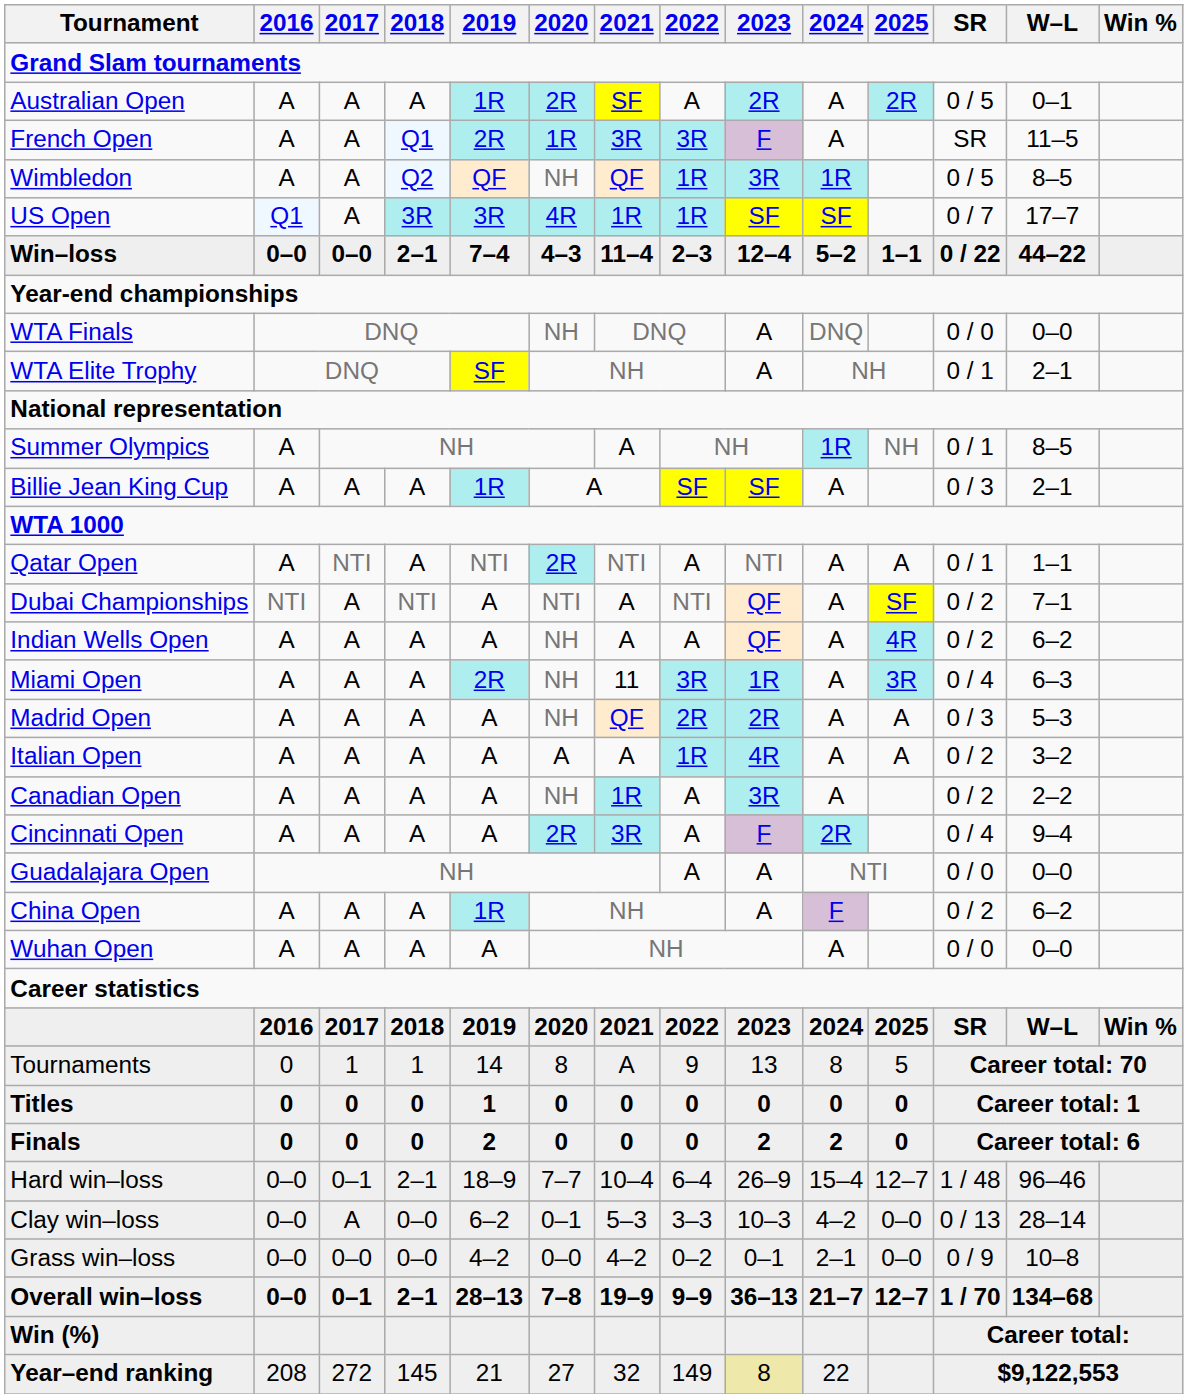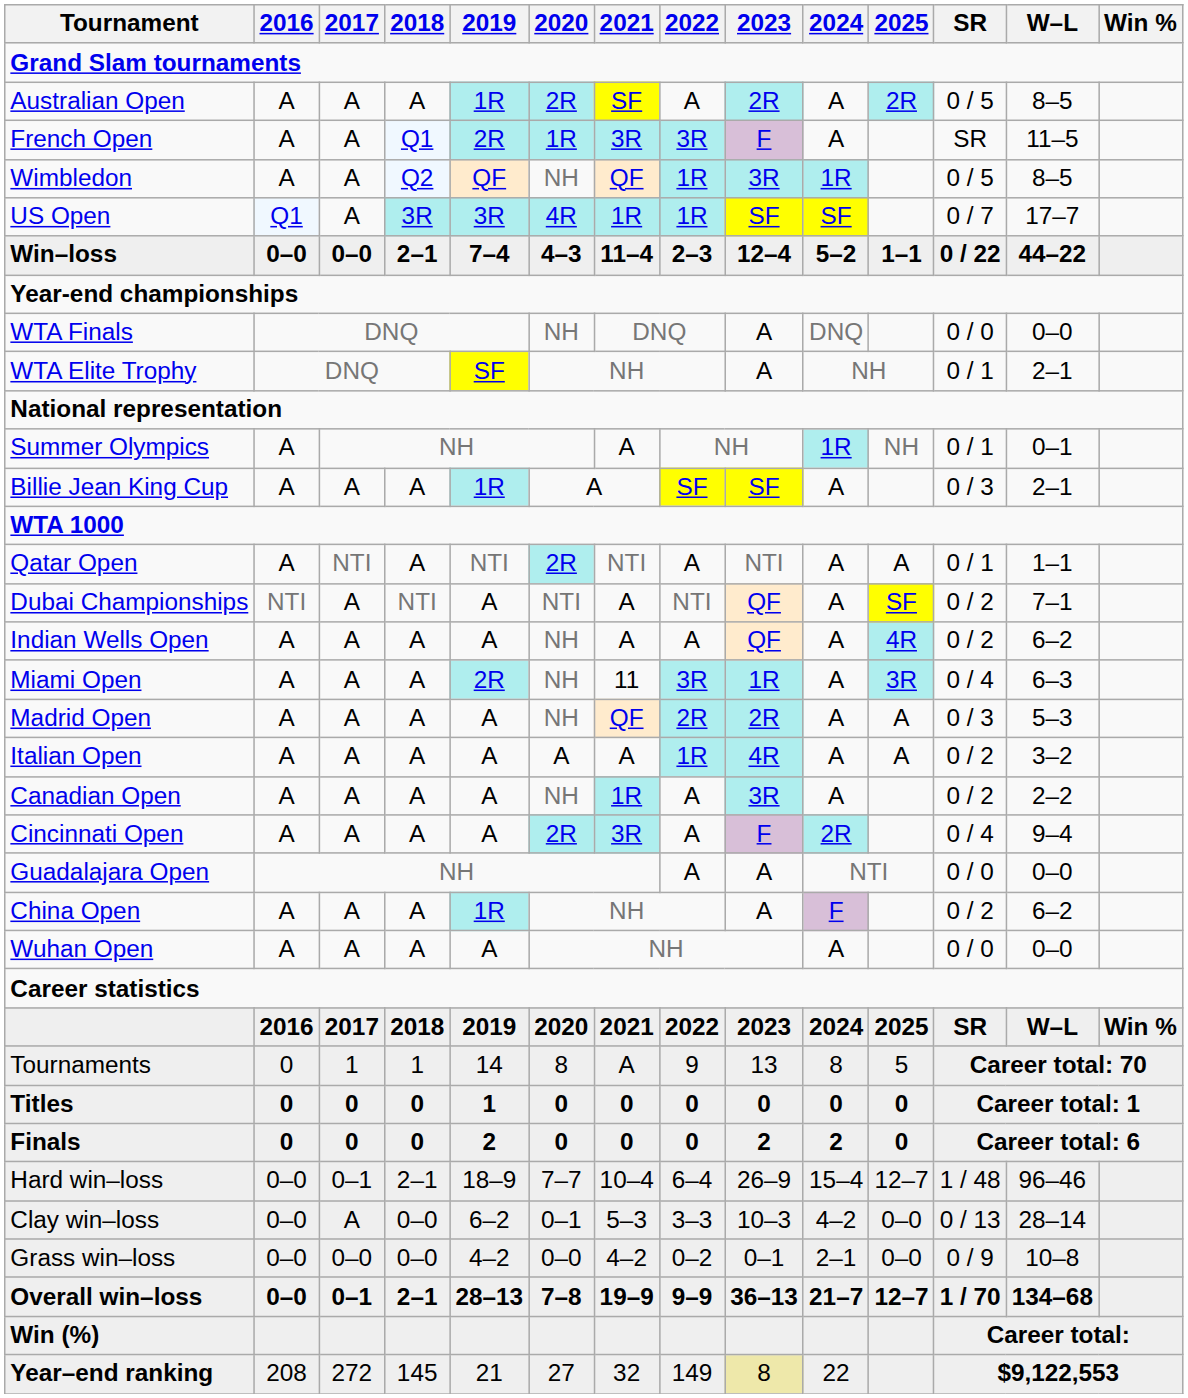 <table class=wikitable style=text-align:center>
 <tr>
 <th>Tournament</th>
 <th><a href='#'>2016</a></th>
 <th><a href='#'>2017</a></th>
 <th><a href='#'>2018</a></th>
 <th><a href='#'>2019</a></th>
 <th><a href='#'>2020</a></th>
 <th><a href='#'>2021</a></th>
 <th><a href='#'>2022</a></th>
 <th><a href='#'>2023</a></th>
 <th><a href='#'>2024</a></th>
 <th><a href='#'>2025</a></th>
 <th>SR</th>
 <th>W–L</th>
 <th>Win %</th>
 </tr>
 <tr>
 <td colspan=14 align=left><strong><a href='#'>Grand Slam tournaments</a></strong></td>
 </tr>
 <tr>
 <td style=text-align:left><a href='#'>Australian Open</a></td>
 <td>A</td>
 <td>A</td>
 <td>A</td>
 <td style=background:#afeeee><a href='#'>1R</a></td>
 <td style=background:#afeeee><a href='#'>2R</a></td>
 <td style=background:yellow><a href='#'>SF</a></td>
 <td>A</td>
 <td style=background:#afeeee><a href='#'>2R</a></td>
 <td>A</td>
 <td style=background:#afeeee><a href='#'>2R</a></td>
 <td>0 / 5</td>
-<td>0–1</td>
+<td>8–5</td>
 <td></td>
 </tr>
 <tr>
 <td style=text-align:left><a href='#'>French Open</a></td>
 <td>A</td>
 <td>A</td>
 <td style=background:#f0f8ff><a href='#'>Q1</a></td>
 <td style=background:#afeeee><a href='#'>2R</a></td>
 <td style=background:#afeeee><a href='#'>1R</a></td>
 <td style=background:#afeeee><a href='#'>3R</a></td>
 <td style=background:#afeeee><a href='#'>3R</a></td>
 <td style=background:thistle><a href='#'>F</a></td>
 <td>A</td>
 <td></td>
 <td>SR</td>
 <td>11–5</td>
 <td></td>
 </tr>
 <tr>
 <td style=text-align:left><a href='#'>Wimbledon</a></td>
 <td>A</td>
 <td>A</td>
 <td style=background:#f0f8ff><a href='#'>Q2</a></td>
 <td style=background:#ffebcd><a href='#'>QF</a></td>
 <td style=color:#767676>NH</td>
 <td style=background:#ffebcd><a href='#'>QF</a></td>
 <td style=background:#afeeee><a href='#'>1R</a></td>
 <td style=background:#afeeee><a href='#'>3R</a></td>
 <td style=background:#afeeee><a href='#'>1R</a></td>
 <td></td>
 <td>0 / 5</td>
 <td>8–5</td>
 <td></td>
 </tr>
 <tr>
 <td style=text-align:left><a href='#'>US Open</a></td>
 <td style=background:#f0f8ff><a href='#'>Q1</a></td>
 <td>A</td>
 <td style=background:#afeeee><a href='#'>3R</a></td>
 <td style=background:#afeeee><a href='#'>3R</a></td>
 <td style=background:#afeeee><a href='#'>4R</a></td>
 <td style=background:#afeeee><a href='#'>1R</a></td>
 <td style=background:#afeeee><a href='#'>1R</a></td>
 <td style=background:yellow><a href='#'>SF</a></td>
 <td style=background:yellow><a href='#'>SF</a></td>
 <td></td>
 <td>0 / 7</td>
 <td>17–7</td>
 <td></td>
 </tr>
 <tr style=background:#efefef;font-weight:bold>
 <td style=text-align:left>Win–loss</td>
 <td>0–0</td>
 <td>0–0</td>
 <td>2–1</td>
 <td>7–4</td>
 <td>4–3</td>
 <td>11–4</td>
 <td>2–3</td>
 <td>12–4</td>
 <td>5–2</td>
 <td>1–1</td>
 <td>0 / 22</td>
 <td>44–22</td>
 <td></td>
 </tr>
 <tr>
 <td colspan=14 style=text-align:left><strong>Year-end championships</strong></td>
 </tr>
 <tr>
 <td style=text-align:left><a href='#'>WTA Finals</a></td>
 <td colspan=4 style=color:#767676>DNQ</td>
 <td style=color:#767676>NH</td>
 <td colspan=2 style=color:#767676>DNQ</td>
 <td>A</td>
 <td style=color:#767676>DNQ</td>
 <td></td>
 <td>0 / 0</td>
 <td>0–0</td>
 <td></td>
 </tr>
 <tr>
 <td style=text-align:left><a href='#'>WTA Elite Trophy</a></td>
 <td colspan=3 style=color:#767676>DNQ</td>
 <td style=background:yellow><a href='#'>SF</a></td>
 <td colspan=3 style=color:#767676>NH</td>
 <td>A</td>
 <td colspan=2 style=color:#767676>NH</td>
 <td>0 / 1</td>
 <td>2–1</td>
 <td></td>
 </tr>
 <tr>
 <td colspan=14 style=text-align:left><strong>National representation</strong></td>
 </tr>
 <tr>
 <td style=text-align:left><a href='#'>Summer Olympics</a></td>
 <td>A</td>
 <td colspan=4 style=color:#767676>NH</td>
 <td>A</td>
 <td colspan=2 style=color:#767676>NH</td>
 <td style=background:#afeeee><a href='#'>1R</a></td>
 <td style=color:#767676>NH</td>
 <td>0 / 1</td>
-<td>8–5</td>
+<td>0–1</td>
 <td></td>
 </tr>
 <tr>
 <td style=text-align:left><a href='#'>Billie Jean King Cup</a></td>
 <td>A</td>
 <td>A</td>
 <td>A</td>
 <td style=background:#afeeee><a href='#'>1R</a></td>
 <td colspan=2>A</td>
 <td style=background:yellow><a href='#'>SF</a></td>
 <td style=background:yellow><a href='#'>SF</a></td>
 <td>A</td>
 <td></td>
 <td>0 / 3</td>
 <td>2–1</td>
 <td></td>
 </tr>
 <tr>
 <td colspan=14 style=text-align:left><strong><a href='#'>WTA 1000</a></strong></td>
 </tr>
 <tr>
 <td style=text-align:left><a href='#'>Qatar Open</a></td>
 <td>A</td>
 <td style=color:#767676>NTI</td>
 <td>A</td>
 <td style=color:#767676>NTI</td>
 <td style=background:#afeeee><a href='#'>2R</a></td>
 <td style=color:#767676>NTI</td>
 <td>A</td>
 <td style=color:#767676>NTI</td>
 <td>A</td>
 <td>A</td>
 <td>0 / 1</td>
 <td>1–1</td>
 <td></td>
 </tr>
 <tr>
 <td style=text-align:left><a href='#'>Dubai Championships</a></td>
 <td style=color:#767676>NTI</td>
 <td>A</td>
 <td style=color:#767676>NTI</td>
 <td>A</td>
 <td style=color:#767676>NTI</td>
 <td>A</td>
 <td style=color:#767676>NTI</td>
 <td style=background:#ffebcd><a href='#'>QF</a></td>
 <td>A</td>
 <td style=background:yellow><a href='#'>SF</a></td>
 <td>0 / 2</td>
 <td>7–1</td>
 <td></td>
 </tr>
 <tr>
 <td style=text-align:left><a href='#'>Indian Wells Open</a></td>
 <td>A</td>
 <td>A</td>
 <td>A</td>
 <td>A</td>
 <td style=color:#767676>NH</td>
 <td>A</td>
 <td>A</td>
 <td style=background:#ffebcd><a href='#'>QF</a></td>
 <td>A</td>
 <td style=background:#afeeee><a href='#'>4R</a></td>
 <td>0 / 2</td>
 <td>6–2</td>
 <td></td>
 </tr>
 <tr>
 <td style=text-align:left><a href='#'>Miami Open</a></td>
 <td>A</td>
 <td>A</td>
 <td>A</td>
 <td style=background:#afeeee><a href='#'>2R</a></td>
 <td style=color:#767676>NH</td>
 <td>11</td>
 <td style=background:#afeeee><a href='#'>3R</a></td>
 <td style=background:#afeeee><a href='#'>1R</a></td>
 <td>A</td>
 <td style=background:#afeeee><a href='#'>3R</a></td>
 <td>0 / 4</td>
 <td>6–3</td>
 <td></td>
 </tr>
 <tr>
 <td style=text-align:left><a href='#'>Madrid Open</a></td>
 <td>A</td>
 <td>A</td>
 <td>A</td>
 <td>A</td>
 <td style=color:#767676>NH</td>
 <td style=background:#ffebcd><a href='#'>QF</a></td>
 <td style=background:#afeeee><a href='#'>2R</a></td>
 <td style=background:#afeeee><a href='#'>2R</a></td>
 <td>A</td>
 <td>A</td>
 <td>0 / 3</td>
 <td>5–3</td>
 <td></td>
 </tr>
 <tr>
 <td style=text-align:left><a href='#'>Italian Open</a></td>
 <td>A</td>
 <td>A</td>
 <td>A</td>
 <td>A</td>
 <td>A</td>
 <td>A</td>
 <td style=background:#afeeee><a href='#'>1R</a></td>
 <td style=background:#afeeee><a href='#'>4R</a></td>
 <td>A</td>
 <td>A</td>
 <td>0 / 2</td>
 <td>3–2</td>
 <td></td>
 </tr>
 <tr>
 <td style=text-align:left><a href='#'>Canadian Open</a></td>
 <td>A</td>
 <td>A</td>
 <td>A</td>
 <td>A</td>
 <td style=color:#767676>NH</td>
 <td style=background:#afeeee><a href='#'>1R</a></td>
 <td>A</td>
 <td style=background:#afeeee><a href='#'>3R</a></td>
 <td>A</td>
 <td></td>
 <td>0 / 2</td>
 <td>2–2</td>
 <td></td>
 </tr>
 <tr>
 <td style=text-align:left><a href='#'>Cincinnati Open</a></td>
 <td>A</td>
 <td>A</td>
 <td>A</td>
 <td>A</td>
 <td style=background:#afeeee><a href='#'>2R</a></td>
 <td style=background:#afeeee><a href='#'>3R</a></td>
 <td>A</td>
 <td style=background:thistle><a href='#'>F</a></td>
 <td style=background:#afeeee><a href='#'>2R</a></td>
 <td></td>
 <td>0 / 4</td>
 <td>9–4</td>
 <td></td>
 </tr>
 <tr>
 <td style=text-align:left><a href='#'>Guadalajara Open</a></td>
 <td colspan=6 style=color:#767676>NH</td>
 <td>A</td>
 <td>A</td>
 <td colspan=2 style=color:#767676>NTI</td>
 <td>0 / 0</td>
 <td>0–0</td>
 <td></td>
 </tr>
 <tr>
 <td style=text-align:left><a href='#'>China Open</a></td>
 <td>A</td>
 <td>A</td>
 <td>A</td>
 <td style=background:#afeeee><a href='#'>1R</a></td>
 <td colspan=3 style=color:#767676>NH</td>
 <td>A</td>
 <td style=background:thistle><a href='#'>F</a></td>
 <td></td>
 <td>0 / 2</td>
 <td>6–2</td>
 <td></td>
 </tr>
 <tr>
 <td style=text-align:left><a href='#'>Wuhan Open</a></td>
 <td>A</td>
 <td>A</td>
 <td>A</td>
 <td>A</td>
 <td colspan=4 style=color:#767676>NH</td>
 <td>A</td>
 <td></td>
 <td>0 / 0</td>
 <td>0–0</td>
 <td></td>
 </tr>
 <tr>
 <td colspan=14 style=text-align:left><strong>Career statistics</strong></td>
 </tr>
 <tr style=background:#efefef;font-weight:bold>
 <td></td>
 <td>2016</td>
 <td>2017</td>
 <td>2018</td>
 <td>2019</td>
 <td>2020</td>
 <td>2021</td>
 <td>2022</td>
 <td>2023</td>
 <td>2024</td>
 <td>2025</td>
 <td>SR</td>
 <td>W–L</td>
 <td>Win %</td>
 </tr>
 <tr style=background:#efefef>
 <td style=text-align:left>Tournaments</td>
 <td>0</td>
 <td>1</td>
 <td>1</td>
 <td>14</td>
 <td>8</td>
 <td>A</td>
 <td>9</td>
 <td>13</td>
 <td>8</td>
 <td>5</td>
 <td colspan=3><strong>Career total: 70</strong></td>
 </tr>
 <tr style=background:#efefef;font-weight:bold>
 <td style=text-align:left>Titles</td>
 <td>0</td>
 <td>0</td>
 <td>0</td>
 <td>1</td>
 <td>0</td>
 <td>0</td>
 <td>0</td>
 <td>0</td>
 <td>0</td>
 <td>0</td>
 <td colspan=3>Career total: 1</td>
 </tr>
 <tr style=background:#efefef;font-weight:bold>
 <td style=text-align:left>Finals</td>
 <td>0</td>
 <td>0</td>
 <td>0</td>
 <td>2</td>
 <td>0</td>
 <td>0</td>
 <td>0</td>
 <td>2</td>
 <td>2</td>
 <td>0</td>
 <td colspan=3>Career total: 6</td>
 </tr>
 <tr style=background:#efefef>
 <td style=text-align:left>Hard win–loss</td>
 <td>0–0</td>
 <td>0–1</td>
 <td>2–1</td>
 <td>18–9</td>
 <td>7–7</td>
 <td>10–4</td>
 <td>6–4</td>
 <td>26–9</td>
 <td>15–4</td>
 <td>12–7</td>
 <td>1 / 48</td>
 <td>96–46</td>
 <td></td>
 </tr>
 <tr style=background:#efefef>
 <td style=text-align:left>Clay win–loss</td>
 <td>0–0</td>
 <td>A</td>
 <td>0–0</td>
 <td>6–2</td>
 <td>0–1</td>
 <td>5–3</td>
 <td>3–3</td>
 <td>10–3</td>
 <td>4–2</td>
 <td>0–0</td>
 <td>0 / 13</td>
 <td>28–14</td>
 <td></td>
 </tr>
 <tr style=background:#efefef>
 <td style=text-align:left>Grass win–loss</td>
 <td>0–0</td>
 <td>0–0</td>
 <td>0–0</td>
 <td>4–2</td>
 <td>0–0</td>
 <td>4–2</td>
 <td>0–2</td>
 <td>0–1</td>
 <td>2–1</td>
 <td>0–0</td>
 <td>0 / 9</td>
 <td>10–8</td>
 <td></td>
 </tr>
 <tr style=background:#efefef;font-weight:bold>
 <td style=text-align:left>Overall win–loss</td>
 <td>0–0</td>
 <td>0–1</td>
 <td>2–1</td>
 <td>28–13</td>
 <td>7–8</td>
 <td>19–9</td>
 <td>9–9</td>
 <td>36–13</td>
 <td>21–7</td>
 <td>12–7</td>
 <td>1 / 70</td>
 <td>134–68</td>
 <td></td>
 </tr>
 <tr style=background:#efefef;font-weight:bold>
 <td style=text-align:left>Win (%)</td>
 <td></td>
 <td></td>
 <td></td>
 <td></td>
 <td></td>
 <td></td>
 <td></td>
 <td></td>
 <td></td>
 <td></td>
 <td colspan=3>Career total: </td>
 </tr>
 <tr bgcolor=efefef>
 <td style=text-align:left><strong>Year–end ranking</strong></td>
 <td>208</td>
 <td>272</td>
 <td>145</td>
 <td>21</td>
 <td>27</td>
 <td>32</td>
 <td>149</td>
 <td bgcolor=eee8aa>8</td>
 <td>22</td>
 <td></td>
 <td colspan=3><strong>$9,122,553</strong></td>
 </tr>
 </table>
